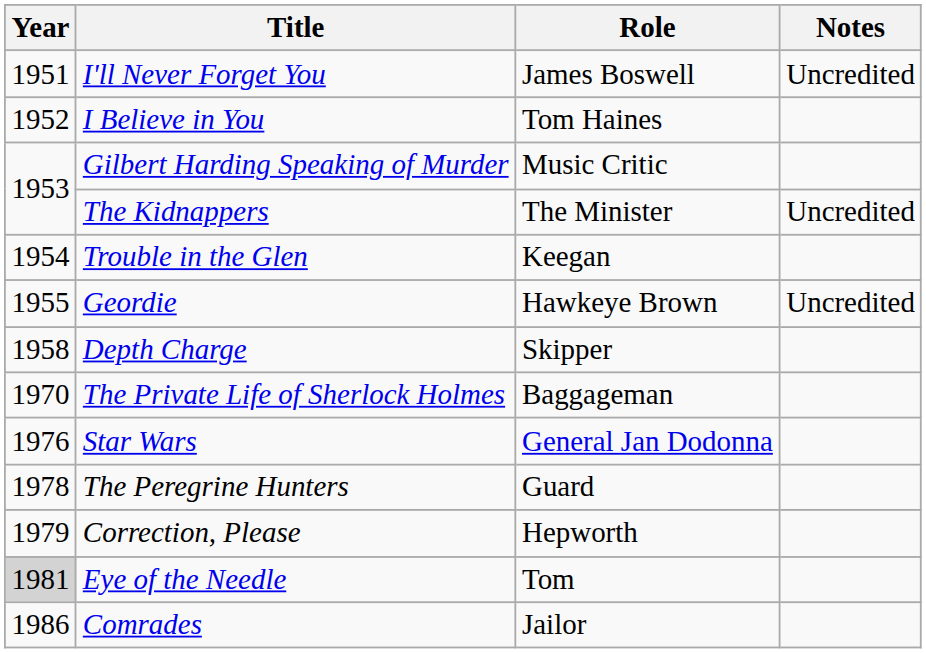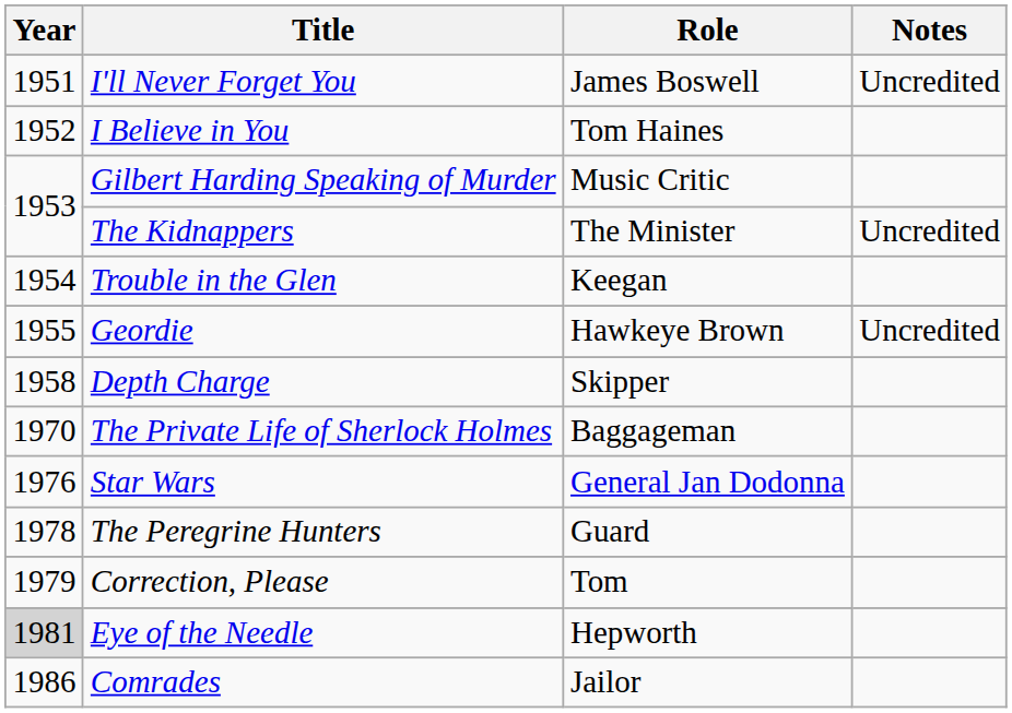 <table class="wikitable sortable">
 <tr>
 <th>Year</th>
 <th>Title</th>
 <th>Role</th>
 <th>Notes</th>
 </tr>
 <tr>
 <td>1951</td>
 <td><em><a href='#'>I'll Never Forget You</a></em></td>
 <td>James Boswell</td>
 <td>Uncredited</td>
 </tr>
 <tr>
 <td>1952</td>
 <td><em><a href='#'>I Believe in You</a></em></td>
 <td>Tom Haines</td>
 <td></td>
 </tr>
 <tr>
 <td rowspan="2">1953</td>
 <td><em><a href='#'>Gilbert Harding Speaking of Murder</a></em></td>
 <td>Music Critic</td>
 <td></td>
 </tr>
 <tr>
 <td><em><a href='#'>The Kidnappers</a></em></td>
 <td>The Minister</td>
 <td>Uncredited</td>
 </tr>
 <tr>
 <td>1954</td>
 <td><em><a href='#'>Trouble in the Glen</a></em></td>
 <td>Keegan</td>
 <td></td>
 </tr>
 <tr>
 <td>1955</td>
 <td><em><a href='#'>Geordie</a></em></td>
 <td>Hawkeye Brown</td>
 <td>Uncredited</td>
 </tr>
 <tr>
 <td>1958</td>
 <td><em><a href='#'>Depth Charge</a></em></td>
 <td>Skipper</td>
 <td></td>
 </tr>
 <tr>
 <td>1970</td>
 <td><em><a href='#'>The Private Life of Sherlock Holmes</a></em></td>
 <td>Baggageman</td>
 <td></td>
 </tr>
 <tr>
 <td>1976</td>
 <td><em><a href='#'>Star Wars</a></em></td>
 <td><a href='#'>General Jan Dodonna</a></td>
 <td></td>
 </tr>
 <tr>
 <td>1978</td>
 <td><em>The Peregrine Hunters</em></td>
 <td>Guard</td>
 <td></td>
 </tr>
 <tr>
 <td>1979</td>
 <td><em>Correction, Please</em></td>
-<td>Hepworth</td>
+<td>Tom</td>
 <td></td>
 </tr>
 <tr>
 <td style="background: lightgrey;">1981</td>
 <td><em><a href='#'>Eye of the Needle</a></em></td>
-<td>Tom</td>
+<td>Hepworth</td>
 <td></td>
 </tr>
 <tr>
 <td>1986</td>
 <td><em><a href='#'>Comrades</a></em></td>
 <td>Jailor</td>
 <td></td>
 </tr>
 </table>
